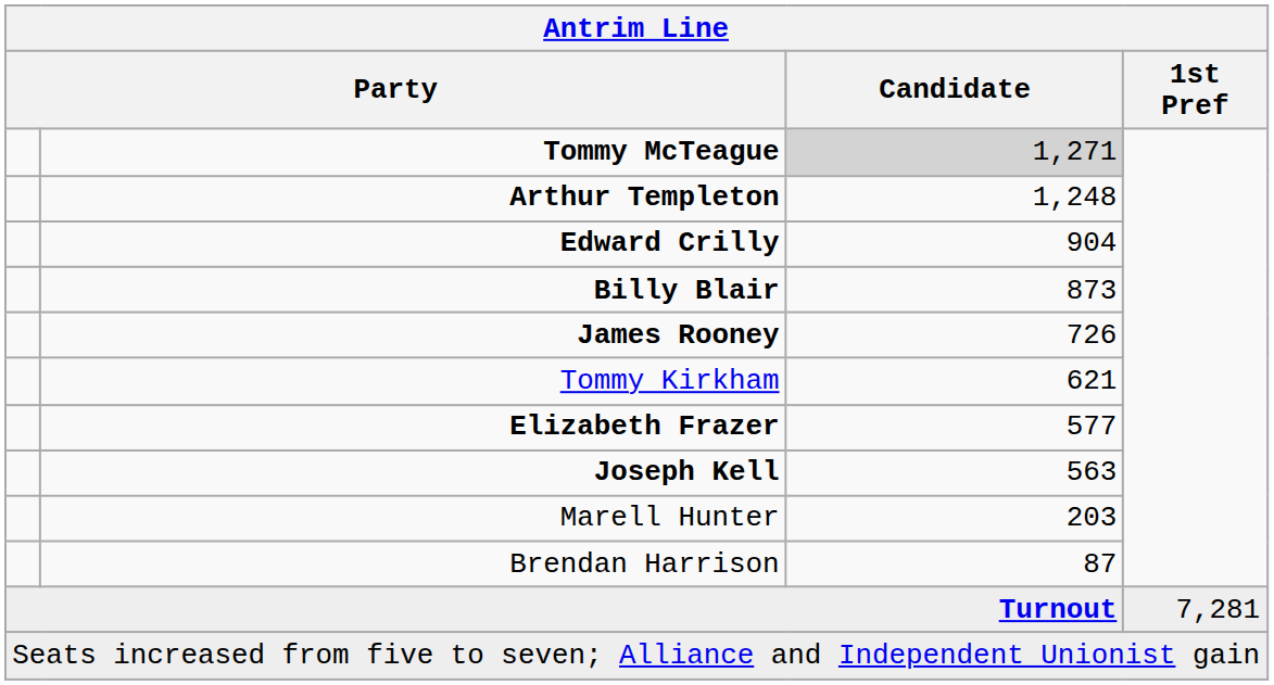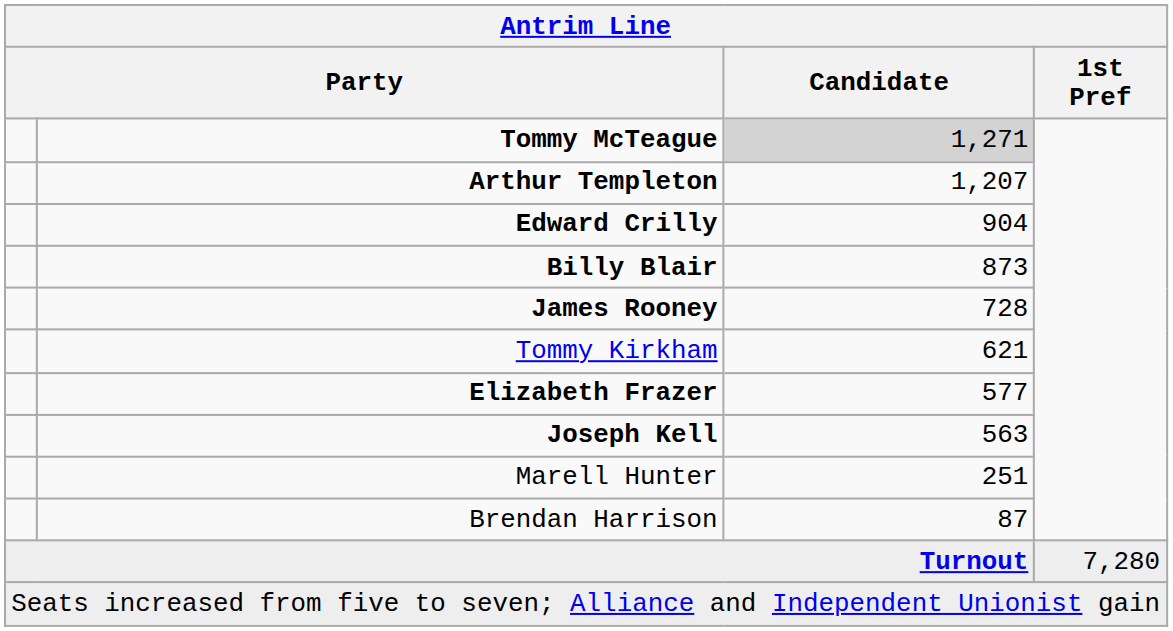 <table class="wikitable">
 <tr>
 <th colspan="4" align="center"><a href='#'>Antrim Line</a></th>
 </tr>
 <tr>
 <th colspan="2" align="center" width=200>Party</th>
 <th width=150>Candidate</th>
 <th width=60>1st Pref</th>
 </tr>
 <tr>
 <td></td>
 <td align="right"><strong>Tommy McTeague</strong></td>
 <td align="right" style="background: lightgrey;">1,271</td>
 </tr>
 <tr>
 <td></td>
 <td align="right"><strong>Arthur Templeton</strong></td>
-<td align="right">1,248</td>
+<td align="right">1,207</td>
 </tr>
 <tr>
 <td></td>
 <td align="right"><strong>Edward Crilly</strong></td>
 <td align="right">904</td>
 </tr>
 <tr>
 <td></td>
 <td align="right"><strong>Billy Blair</strong></td>
 <td align="right">873</td>
 </tr>
 <tr>
 <td></td>
 <td align="right"><strong>James Rooney</strong></td>
-<td align="right">726</td>
+<td align="right">728</td>
 </tr>
 <tr>
 <td></td>
 <td align="right"><a href='#'>Tommy Kirkham</a></td>
 <td align="right">621</td>
 </tr>
 <tr>
 <td></td>
 <td align="right"><strong>Elizabeth Frazer</strong></td>
 <td align="right">577</td>
 </tr>
 <tr>
 <td></td>
 <td align="right"><strong>Joseph Kell</strong></td>
 <td align="right">563</td>
 </tr>
 <tr>
 <td></td>
 <td align="right">Marell Hunter</td>
-<td align="right">203</td>
+<td align="right">251</td>
 </tr>
 <tr>
 <td></td>
 <td align="right">Brendan Harrison</td>
 <td align="right">87</td>
 </tr>
 <tr bgcolor="EEEEEE">
 <td colspan=3 align="right"><strong><a href='#'>Turnout</a></strong></td>
-<td align="right">7,281</td>
+<td align="right">7,280</td>
 </tr>
 <tr>
 <td colspan=4 bgcolor="EEEEEE">Seats increased from five to seven; <a href='#'>Alliance</a> and <a href='#'>Independent Unionist</a> gain</td>
 </tr>
 </table>
